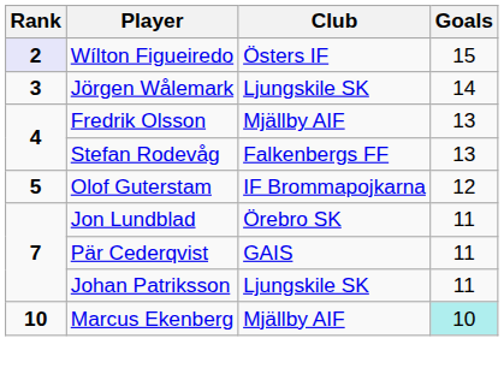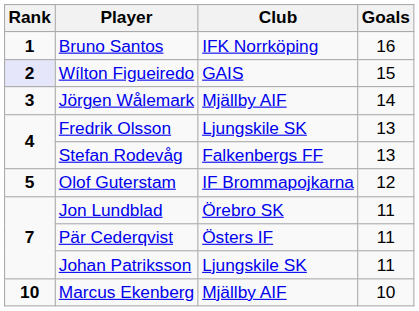 <table class="wikitable" style="text-align:center">
 <tr>
 <th>Rank</th>
 <th>Player</th>
 <th>Club</th>
 <th>Goals</th>
 </tr>
 <tr>
+<td><strong>1</strong></td>
+<td align="left"> <a href='#'>Bruno Santos</a></td>
+<td align="left"><a href='#'>IFK Norrköping</a></td>
+<td>16</td>
+</tr>
+<tr>
 <td style="background: lavender;"><strong>2</strong></td>
 <td align="left"> <a href='#'>Wílton Figueiredo</a></td>
-<td align="left"><a href='#'>Östers IF</a></td>
+<td align="left"><a href='#'>GAIS</a></td>
 <td>15</td>
 </tr>
 <tr>
 <td><strong>3</strong></td>
 <td align="left"> <a href='#'>Jörgen Wålemark</a></td>
-<td align="left"><a href='#'>Ljungskile SK</a></td>
+<td align="left"><a href='#'>Mjällby AIF</a></td>
 <td>14</td>
 </tr>
 <tr>
 <td rowspan="2"><strong>4</strong></td>
 <td align="left"> <a href='#'>Fredrik Olsson</a></td>
-<td align="left"><a href='#'>Mjällby AIF</a></td>
+<td align="left"><a href='#'>Ljungskile SK</a></td>
 <td>13</td>
 </tr>
 <tr>
 <td align="left"> <a href='#'>Stefan Rodevåg</a></td>
 <td align="left"><a href='#'>Falkenbergs FF</a></td>
 <td>13</td>
 </tr>
 <tr>
 <td><strong>5</strong></td>
 <td align="left"> <a href='#'>Olof Guterstam</a></td>
 <td align="left"><a href='#'>IF Brommapojkarna</a></td>
 <td>12</td>
 </tr>
 <tr>
 <td rowspan="3"><strong>7</strong></td>
 <td align="left"> <a href='#'>Jon Lundblad</a></td>
 <td align="left"><a href='#'>Örebro SK</a></td>
 <td>11</td>
 </tr>
 <tr>
 <td align="left"> <a href='#'>Pär Cederqvist</a></td>
-<td align="left"><a href='#'>GAIS</a></td>
+<td align="left"><a href='#'>Östers IF</a></td>
 <td>11</td>
 </tr>
 <tr>
 <td align="left"> <a href='#'>Johan Patriksson</a></td>
 <td align="left"><a href='#'>Ljungskile SK</a></td>
 <td>11</td>
 </tr>
 <tr>
 <td><strong>10</strong></td>
 <td align="left"> <a href='#'>Marcus Ekenberg</a></td>
 <td align="left"><a href='#'>Mjällby AIF</a></td>
-<td style="background: paleturquoise;">10</td>
+<td>10</td>
 </tr>
 </table>
